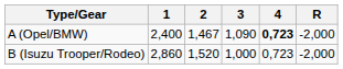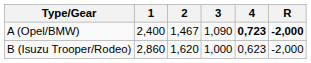 <table class=wikitable>
 <tr>
 <th>Type/Gear</th>
 <th>1</th>
 <th>2</th>
 <th>3</th>
 <th>4</th>
 <th>R</th>
 </tr>
 <tr>
 <td>A (Opel/BMW)</td>
 <td>2,400</td>
 <td>1,467</td>
 <td>1,090</td>
 <td><strong>0,723</strong></td>
-<td>-2,000</td>
+<td><strong>-2,000</strong></td>
 </tr>
 <tr>
 <td>B (Isuzu Trooper/Rodeo)</td>
 <td>2,860</td>
-<td>1,520</td>
+<td>1,620</td>
 <td>1,000</td>
-<td>0,723</td>
+<td>0,623</td>
 <td>-2,000</td>
 </tr>
 </table>
